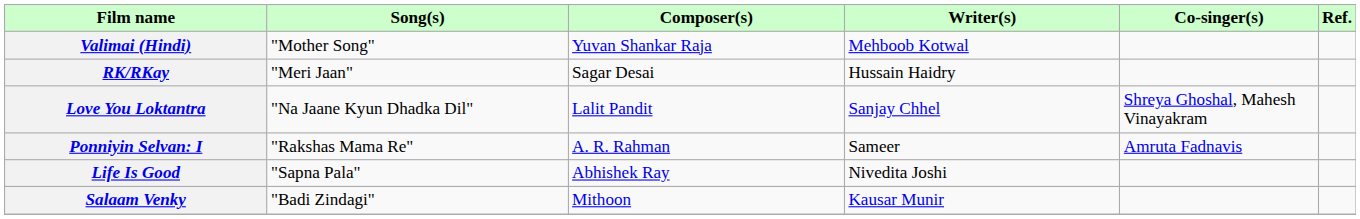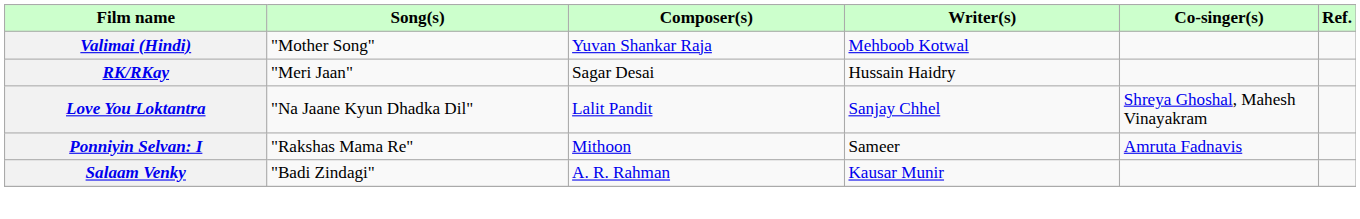 <table class="wikitable plainrowheaders" style="width:100%;" textcolor:#000;">
 <tr style="background:#cfc; text-align:center;">
 <td scope="col" style="width:20%;"><strong>Film name</strong></td>
 <td scope="col" style="width:23%;"><strong>Song(s)</strong></td>
 <td scope="col" style="width:21%;"><strong>Composer(s)</strong></td>
 <td scope="col" style="width:21%;"><strong>Writer(s)</strong></td>
 <td scope="col" style="width:18%;"><strong>Co-singer(s)</strong></td>
 <td scope="col" style="width:1%;"><strong>Ref.</strong></td>
 </tr>
 <tr>
 <th><em><a href='#'>Valimai (Hindi)</a></em></th>
 <td>"Mother Song"</td>
 <td><a href='#'>Yuvan Shankar Raja</a></td>
 <td><a href='#'>Mehboob Kotwal</a></td>
 <td></td>
 <td></td>
 </tr>
 <tr>
 <th><em><a href='#'>RK/RKay</a></em></th>
 <td>"Meri Jaan"</td>
 <td>Sagar Desai</td>
 <td>Hussain Haidry</td>
 <td></td>
 <td></td>
 </tr>
 <tr>
 <th><em><a href='#'>Love You Loktantra</a></em></th>
 <td>"Na Jaane Kyun Dhadka Dil"</td>
 <td><a href='#'>Lalit Pandit</a></td>
 <td><a href='#'>Sanjay Chhel</a></td>
 <td><a href='#'>Shreya Ghoshal</a>, Mahesh Vinayakram</td>
 <td></td>
 </tr>
 <tr>
 <th><em><a href='#'>Ponniyin Selvan: I</a></em></th>
 <td>"Rakshas Mama Re"</td>
-<td><a href='#'>A.&nbsp;R. Rahman</a></td>
+<td><a href='#'>Mithoon</a></td>
 <td>Sameer</td>
 <td><a href='#'>Amruta Fadnavis</a></td>
 <td></td>
 </tr>
 <tr>
-<th><em><a href='#'>Life Is Good</a></em></th>
-<td>"Sapna Pala"</td>
-<td><a href='#'>Abhishek Ray</a></td>
-<td>Nivedita Joshi</td>
-<td></td>
-<td></td>
-</tr>
-<tr>
 <th><em><a href='#'>Salaam Venky</a></em></th>
 <td>"Badi Zindagi"</td>
-<td><a href='#'>Mithoon</a></td>
+<td><a href='#'>A.&nbsp;R. Rahman</a></td>
 <td><a href='#'>Kausar Munir</a></td>
 <td></td>
 <td></td>
 </tr>
 <tr>
 </tr>
 </table>
